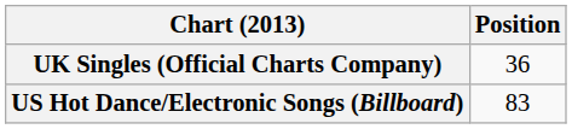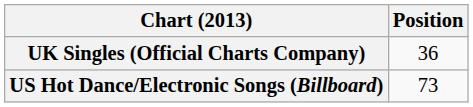 <table class="wikitable sortable plainrowheaders">
 <tr>
 <th>Chart (2013)</th>
 <th>Position</th>
 </tr>
 <tr>
 <th scope="row">UK Singles (Official Charts Company)</th>
 <td style="text-align:center">36</td>
 </tr>
 <tr>
 <th scope="row">US Hot Dance/Electronic Songs (<em>Billboard</em>)</th>
-<td style="text-align:center">83</td>
+<td style="text-align:center">73</td>
 </tr>
 </table>
